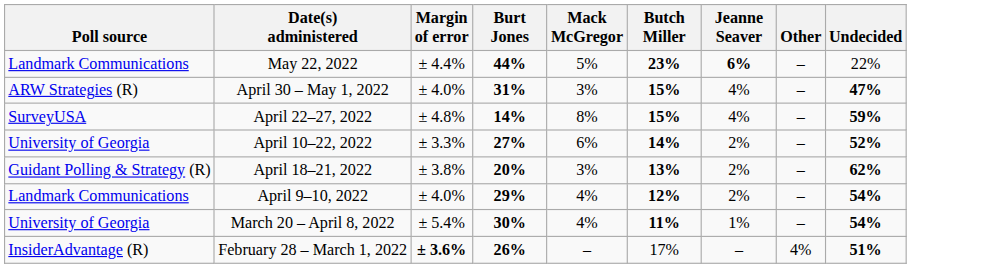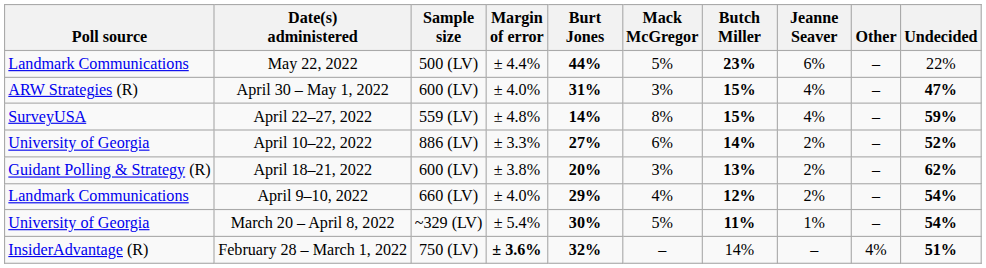 <table class="wikitable" style="font-size:90%;text-align:center;">
 <tr valign=bottom>
 <th>Poll source</th>
 <th>Date(s)<br>administered</th>
+<th>Sample<br>size</th>
 <th>Margin<br>of error</th>
 <th style="width:60px;">Burt<br>Jones</th>
 <th style="width:60px;">Mack<br>McGregor</th>
 <th style="width:60px;">Butch<br>Miller</th>
 <th style="width:60px;">Jeanne<br>Seaver</th>
 <th>Other</th>
 <th>Undecided</th>
 </tr>
 <tr>
 <td style="text-align:left;"><a href='#'>Landmark Communications</a></td>
 <td>May 22, 2022</td>
+<td>500 (LV)</td>
 <td>± 4.4%</td>
 <td><strong>44%</strong></td>
 <td>5%</td>
 <td><strong>23%</strong></td>
-<td><strong>6%</strong></td>
+<td>6%</td>
 <td>–</td>
 <td>22%</td>
 </tr>
 <tr>
 <td style="text-align:left;"><a href='#'>ARW Strategies</a> (R)</td>
 <td>April 30 – May 1, 2022</td>
+<td>600 (LV)</td>
 <td>± 4.0%</td>
 <td><strong>31%</strong></td>
 <td>3%</td>
 <td><strong>15%</strong></td>
 <td>4%</td>
 <td>–</td>
 <td><strong>47%</strong></td>
 </tr>
 <tr>
 <td style="text-align:left;"><a href='#'>SurveyUSA</a></td>
 <td>April 22–27, 2022</td>
+<td>559 (LV)</td>
 <td>± 4.8%</td>
 <td><strong>14%</strong></td>
 <td>8%</td>
 <td><strong>15%</strong></td>
 <td>4%</td>
 <td>–</td>
 <td><strong>59%</strong></td>
 </tr>
 <tr>
 <td style="text-align:left;"><a href='#'>University of Georgia</a></td>
 <td>April 10–22, 2022</td>
+<td>886 (LV)</td>
 <td>± 3.3%</td>
 <td><strong>27%</strong></td>
 <td>6%</td>
 <td><strong>14%</strong></td>
 <td>2%</td>
 <td>–</td>
 <td><strong>52%</strong></td>
 </tr>
 <tr>
 <td style="text-align:left;"><a href='#'>Guidant Polling & Strategy</a> (R)</td>
 <td>April 18–21, 2022</td>
+<td>600 (LV)</td>
 <td>± 3.8%</td>
 <td><strong>20%</strong></td>
 <td>3%</td>
 <td><strong>13%</strong></td>
 <td>2%</td>
 <td>–</td>
 <td><strong>62%</strong></td>
 </tr>
 <tr>
 <td style="text-align:left;"><a href='#'>Landmark Communications</a></td>
 <td>April 9–10, 2022</td>
+<td>660 (LV)</td>
 <td>± 4.0%</td>
 <td><strong>29%</strong></td>
 <td>4%</td>
 <td><strong>12%</strong></td>
 <td>2%</td>
 <td>–</td>
 <td><strong>54%</strong></td>
 </tr>
 <tr>
 <td style="text-align:left;"><a href='#'>University of Georgia</a></td>
 <td>March 20 – April 8, 2022</td>
+<td>~329 (LV)</td>
 <td>± 5.4%</td>
 <td><strong>30%</strong></td>
-<td>4%</td>
+<td>5%</td>
 <td><strong>11%</strong></td>
 <td>1%</td>
 <td>–</td>
 <td><strong>54%</strong></td>
 </tr>
 <tr>
 <td style="text-align:left;"><a href='#'>InsiderAdvantage</a> (R)</td>
 <td>February 28 – March 1, 2022</td>
+<td>750 (LV)</td>
 <td><strong>± 3.6%</strong></td>
-<td><strong>26%</strong></td>
+<td><strong>32%</strong></td>
 <td>–</td>
-<td>17%</td>
+<td>14%</td>
 <td>–</td>
 <td>4%</td>
 <td><strong>51%</strong></td>
 </tr>
 </table>
